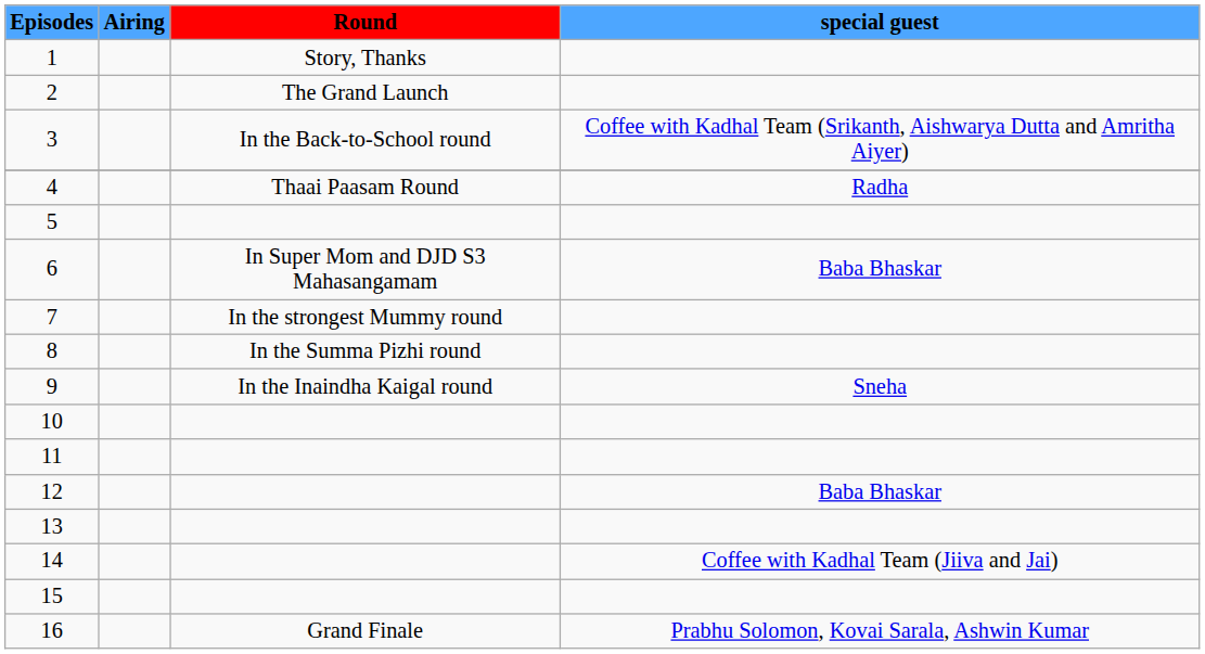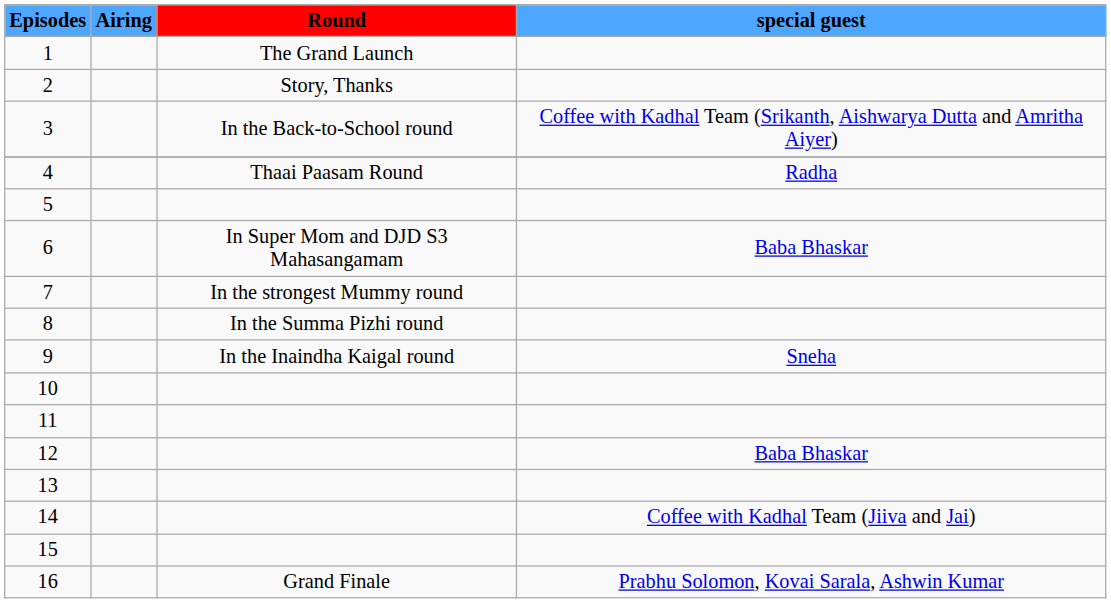 <table class="wikitable" style="text-align:center;">
 <tr>
 <th scope="col" style ="background: #4da6ff;"style="background: #FF7F00 ;color:black">Episodes</th>
 <th scope="col" style ="background: #4da6ff;"style="background: #FF7F00 ;color:black">Airing</th>
 <th scope="col" style ="background: #FF0000;"style="background: #FF7F00 ;color:black">Round</th>
 <th scope="col" style ="background: #4da6ff;"style="background: #FF7F00 ;color:black">special guest</th>
 </tr>
 <tr>
 <td>1</td>
 <td></td>
-<td>Story, Thanks</td>
+<td>The Grand Launch</td>
 </tr>
 <tr>
 <td>2</td>
 <td></td>
-<td>The Grand Launch</td>
+<td>Story, Thanks</td>
 <td></td>
 </tr>
 <tr>
 <td>3</td>
 <td></td>
 <td>In the Back-to-School round</td>
 <td><a href='#'>Coffee with Kadhal</a> Team (<a href='#'>Srikanth</a>, <a href='#'>Aishwarya Dutta</a> and <a href='#'>Amritha Aiyer</a>)</td>
 </tr>
 <tr>
 </tr>
 <tr>
 <td>4</td>
 <td></td>
 <td>Thaai Paasam Round</td>
 <td><a href='#'>Radha</a></td>
 </tr>
 <tr>
 <td>5</td>
 <td></td>
 <td></td>
 <td></td>
 </tr>
 <tr>
 <td>6</td>
 <td></td>
 <td>In Super Mom and DJD S3 Mahasangamam</td>
 <td><a href='#'>Baba Bhaskar</a></td>
 </tr>
 <tr>
 <td>7</td>
 <td></td>
 <td>In the strongest Mummy round</td>
 <td></td>
 </tr>
 <tr>
 <td>8</td>
 <td></td>
 <td>In the Summa Pizhi round</td>
 <td></td>
 </tr>
 <tr>
 <td>9</td>
 <td></td>
 <td>In the Inaindha Kaigal round</td>
 <td><a href='#'>Sneha</a></td>
 </tr>
 <tr>
 <td>10</td>
 <td></td>
 <td></td>
 <td></td>
 </tr>
 <tr>
 <td>11</td>
 <td></td>
 <td></td>
 <td></td>
 </tr>
 <tr>
 <td>12</td>
 <td></td>
 <td></td>
 <td><a href='#'>Baba Bhaskar</a></td>
 </tr>
 <tr>
 <td>13</td>
 <td></td>
 <td></td>
 <td></td>
 </tr>
 <tr>
 <td>14</td>
 <td></td>
 <td></td>
 <td><a href='#'>Coffee with Kadhal</a> Team (<a href='#'>Jiiva</a> and <a href='#'>Jai</a>)</td>
 </tr>
 <tr>
 <td>15</td>
 <td></td>
 <td></td>
 <td></td>
 </tr>
 <tr>
 <td>16</td>
 <td></td>
 <td>Grand Finale</td>
 <td><a href='#'>Prabhu Solomon</a>, <a href='#'>Kovai Sarala</a>, <a href='#'>Ashwin Kumar</a></td>
 </tr>
 </table>
